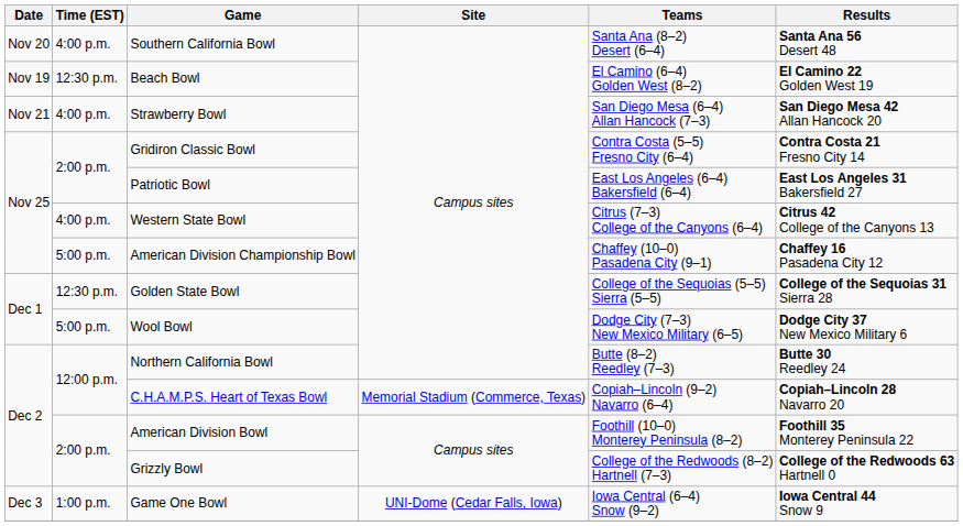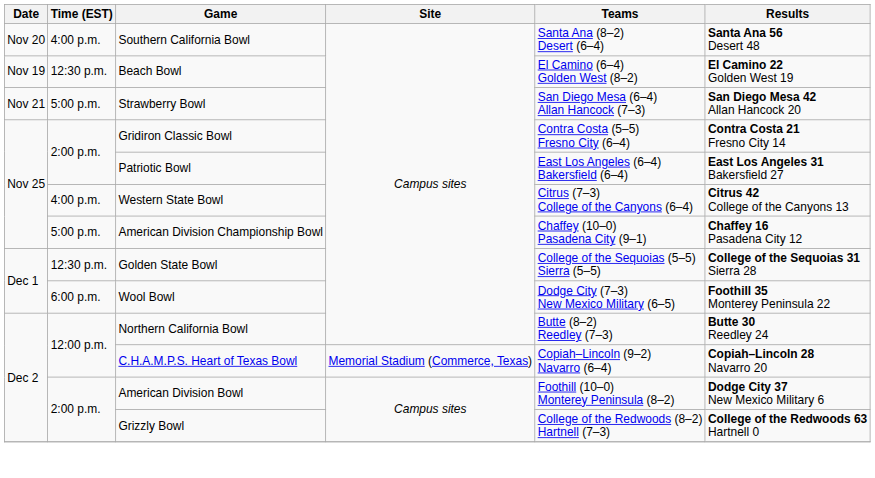 <table class="wikitable" style="font-size:90%">
 <tr>
 <th>Date</th>
 <th>Time (EST)</th>
 <th>Game</th>
 <th>Site</th>
 <th>Teams</th>
 <th>Results</th>
 </tr>
 <tr>
 <td>Nov 20</td>
 <td>4:00 p.m.</td>
 <td>Southern California Bowl</td>
 <td rowspan="10" align="center"><em>Campus sites</em></td>
 <td><a href='#'>Santa Ana</a> (8–2)<br><a href='#'>Desert</a> (6–4)</td>
 <td><strong>Santa Ana 56</strong><br>Desert 48</td>
 </tr>
 <tr>
 <td>Nov 19</td>
 <td>12:30 p.m.</td>
 <td>Beach Bowl</td>
 <td><a href='#'>El Camino</a> (6–4)<br><a href='#'>Golden West</a> (8–2)</td>
 <td><strong>El Camino 22</strong><br>Golden West 19</td>
 </tr>
 <tr>
 <td>Nov 21</td>
-<td>4:00 p.m.</td>
+<td>5:00 p.m.</td>
 <td>Strawberry Bowl</td>
 <td><a href='#'>San Diego Mesa</a> (6–4)<br><a href='#'>Allan Hancock</a> (7–3)</td>
 <td><strong>San Diego Mesa 42</strong><br>Allan Hancock 20</td>
 </tr>
 <tr>
 <td rowspan="4">Nov 25</td>
 <td rowspan="2">2:00 p.m.</td>
 <td>Gridiron Classic Bowl</td>
 <td><a href='#'>Contra Costa</a> (5–5)<br><a href='#'>Fresno City</a> (6–4)</td>
 <td><strong>Contra Costa 21</strong><br>Fresno City 14</td>
 </tr>
 <tr>
 <td>Patriotic Bowl</td>
 <td><a href='#'>East Los Angeles</a> (6–4)<br><a href='#'>Bakersfield</a> (6–4)</td>
 <td><strong>East Los Angeles 31</strong><br>Bakersfield 27</td>
 </tr>
 <tr>
 <td>4:00 p.m.</td>
 <td>Western State Bowl</td>
 <td><a href='#'>Citrus</a> (7–3)<br><a href='#'>College of the Canyons</a> (6–4)</td>
 <td><strong>Citrus 42</strong><br>College of the Canyons 13</td>
 </tr>
 <tr>
 <td>5:00 p.m.</td>
 <td>American Division Championship Bowl</td>
 <td><a href='#'>Chaffey</a> (10–0)<br><a href='#'>Pasadena City</a> (9–1)</td>
 <td><strong>Chaffey 16</strong><br>Pasadena City 12</td>
 </tr>
 <tr>
 <td rowspan="2">Dec 1</td>
 <td>12:30 p.m.</td>
 <td>Golden State Bowl</td>
 <td><a href='#'>College of the Sequoias</a>  (5–5)<br><a href='#'>Sierra</a> (5–5)</td>
 <td><strong>College of the Sequoias 31</strong><br>Sierra 28</td>
 </tr>
 <tr>
-<td>5:00 p.m.</td>
+<td>6:00 p.m.</td>
 <td>Wool Bowl</td>
 <td><a href='#'>Dodge City</a> (7–3)<br><a href='#'>New Mexico Military</a> (6–5)</td>
-<td><strong>Dodge City 37</strong><br>New Mexico Military 6</td>
+<td><strong>Foothill 35</strong><br>Monterey Peninsula 22</td>
 </tr>
 <tr>
 <td rowspan="4">Dec 2</td>
 <td rowspan="2">12:00 p.m.</td>
 <td>Northern California Bowl</td>
 <td><a href='#'>Butte</a> (8–2)<br><a href='#'>Reedley</a> (7–3)</td>
 <td><strong>Butte 30</strong><br>Reedley 24</td>
 </tr>
 <tr>
 <td><a href='#'>C.H.A.M.P.S. Heart of Texas Bowl</a></td>
 <td align="center"><a href='#'>Memorial Stadium</a> (<a href='#'>Commerce, Texas</a>)</td>
 <td><a href='#'>Copiah–Lincoln</a> (9–2)<br><a href='#'>Navarro</a> (6–4)</td>
 <td><strong>Copiah–Lincoln 28</strong><br>Navarro 20</td>
 </tr>
 <tr>
 <td rowspan="2">2:00 p.m.</td>
 <td>American Division Bowl</td>
 <td rowspan="2" align="center"><em>Campus sites</em></td>
 <td><a href='#'>Foothill</a> (10–0)<br><a href='#'>Monterey Peninsula</a> (8–2)</td>
-<td><strong>Foothill 35</strong><br>Monterey Peninsula 22</td>
+<td><strong>Dodge City 37</strong><br>New Mexico Military 6</td>
 </tr>
 <tr>
 <td>Grizzly Bowl</td>
 <td><a href='#'>College of the Redwoods</a> (8–2)<br><a href='#'>Hartnell</a> (7–3)</td>
 <td><strong>College of the Redwoods 63</strong><br>Hartnell 0</td>
 </tr>
 <tr>
-<td>Dec 3</td>
-<td>1:00 p.m.</td>
-<td>Game One Bowl</td>
-<td align="center"><a href='#'>UNI-Dome</a> (<a href='#'>Cedar Falls, Iowa</a>)</td>
-<td><a href='#'>Iowa Central</a> (6–4)<br><a href='#'>Snow</a> (9–2)</td>
-<td><strong>Iowa Central 44</strong><br>Snow 9</td>
-</tr>
-<tr>
 </tr>
 </table>
